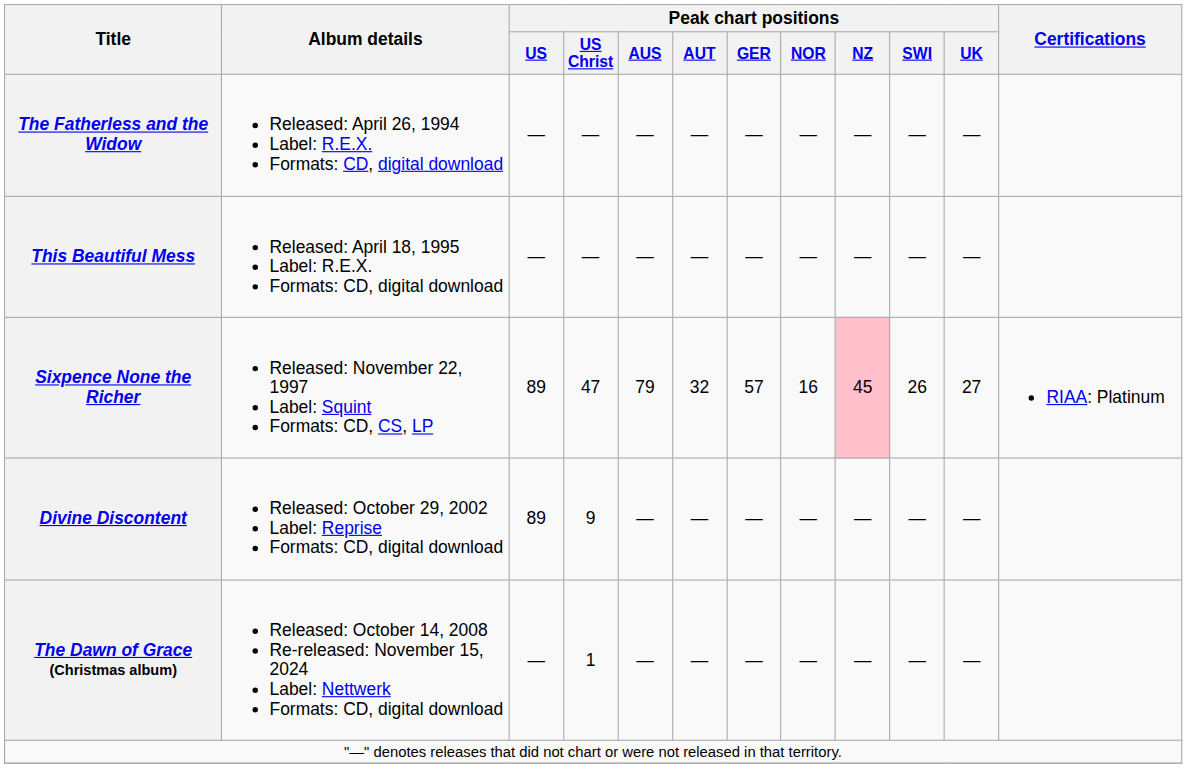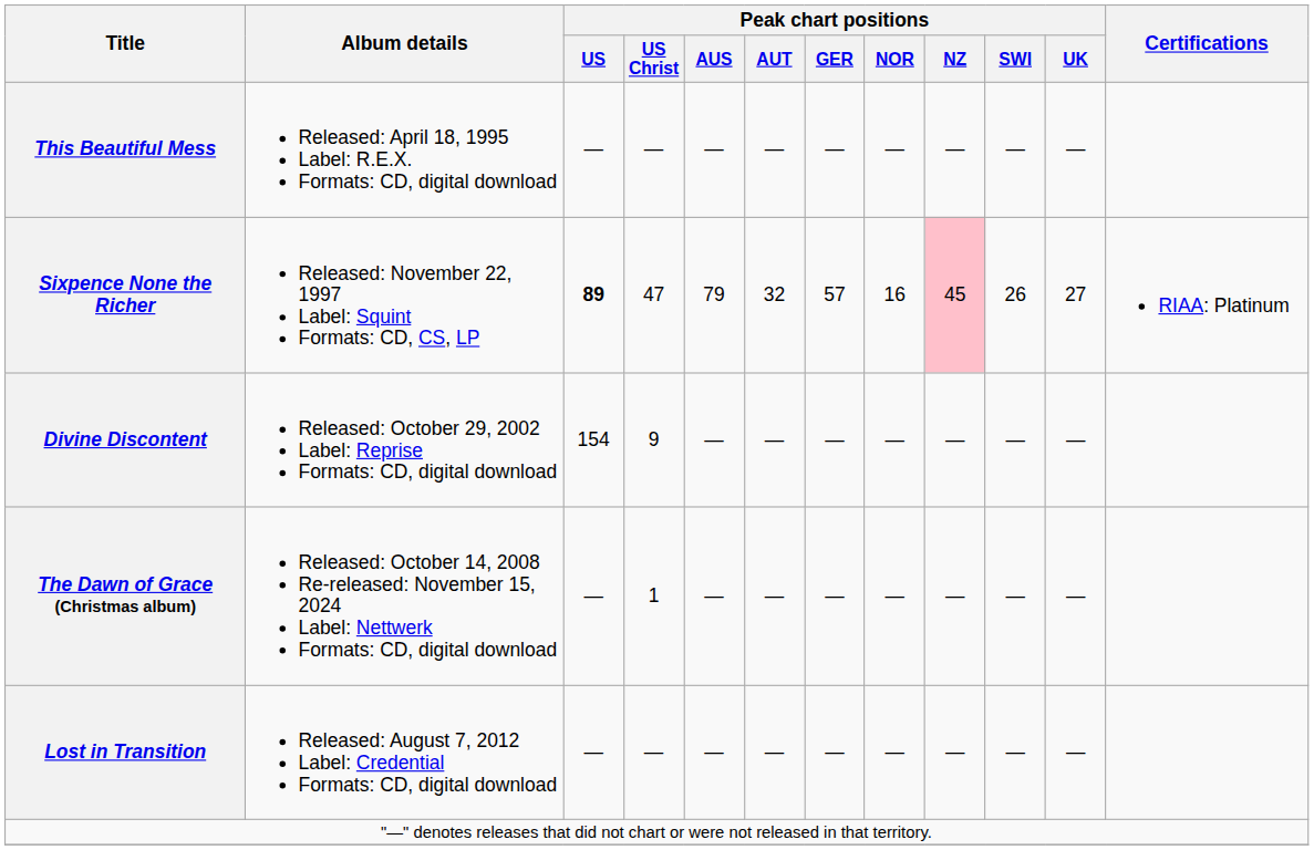 <table class="wikitable plainrowheaders" style="text-align:center;">
 <tr>
 <th scope="col" rowspan="2" style="width:12em;">Title</th>
 <th scope="col" rowspan="2" style="width:16em;">Album details</th>
 <th scope="col" colspan="9">Peak chart positions</th>
 <th scope="col" rowspan="2" style="width:10em;"><a href='#'>Certifications</a></th>
 </tr>
 <tr>
 <th scope="col" style="width:3em;font-size:90%;"><a href='#'>US</a><br></th>
 <th scope="col" style="width:3em;font-size:90%;"><a href='#'>US Christ</a><br></th>
 <th scope="col" style="width:3em;font-size:90%;"><a href='#'>AUS</a><br></th>
 <th scope="col" style="width:3em;font-size:90%;"><a href='#'>AUT</a><br></th>
 <th scope="col" style="width:3em;font-size:90%;"><a href='#'>GER</a><br></th>
 <th scope="col" style="width:3em;font-size:90%;"><a href='#'>NOR</a><br></th>
 <th scope="col" style="width:3em;font-size:90%;"><a href='#'>NZ</a><br></th>
 <th scope="col" style="width:3em;font-size:90%;"><a href='#'>SWI</a><br></th>
 <th scope="col" style="width:3em;font-size:90%;"><a href='#'>UK</a><br></th>
 </tr>
 <tr>
-<th scope="row"><em><a href='#'>The Fatherless and the Widow</a></em></th>
-<td style="text-align:left;"><br><ul><li>Released: April 26, 1994</li><li>Label: <a href='#'>R.E.X.</a></li><li>Formats: <a href='#'>CD</a>, <a href='#'>digital download</a></li></ul></td>
-<td>—</td>
-<td>—</td>
-<td>—</td>
-<td>—</td>
-<td>—</td>
-<td>—</td>
-<td>—</td>
-<td>—</td>
-<td>—</td>
-<td style="text-align:left;"></td>
-</tr>
-<tr>
 <th scope="row"><em><a href='#'>This Beautiful Mess</a></em></th>
 <td style="text-align:left;"><br><ul><li>Released: April 18, 1995</li><li>Label: R.E.X.</li><li>Formats: CD, digital download</li></ul></td>
 <td>—</td>
 <td>—</td>
 <td>—</td>
 <td>—</td>
 <td>—</td>
 <td>—</td>
 <td>—</td>
 <td>—</td>
 <td>—</td>
 <td style="text-align:left;"></td>
 </tr>
 <tr>
 <th scope="row"><em><a href='#'>Sixpence None the Richer</a></em></th>
 <td style="text-align:left;"><br><ul><li>Released: November 22, 1997</li><li>Label: <a href='#'>Squint</a></li><li>Formats: CD, <a href='#'>CS</a>, <a href='#'>LP</a></li></ul></td>
-<td>89</td>
+<td><strong>89</strong></td>
 <td>47</td>
 <td>79</td>
 <td>32</td>
 <td>57</td>
 <td>16</td>
 <td style="background: pink;">45</td>
 <td>26</td>
 <td>27</td>
 <td style="text-align:left;"><br><ul><li><a href='#'>RIAA</a>: Platinum</li></ul></td>
 </tr>
 <tr>
 <th scope="row"><em><a href='#'>Divine Discontent</a></em></th>
 <td style="text-align:left;"><br><ul><li>Released: October 29, 2002</li><li>Label: <a href='#'>Reprise</a></li><li>Formats: CD, digital download</li></ul></td>
-<td>89</td>
+<td>154</td>
 <td>9</td>
 <td>—</td>
 <td>—</td>
 <td>—</td>
 <td>—</td>
 <td>—</td>
 <td>—</td>
 <td>—</td>
 <td style="text-align:left;"></td>
 </tr>
 <tr>
 <th scope="row"><em><a href='#'>The Dawn of Grace</a></em> <small>(Christmas album)</small></th>
 <td style="text-align:left;"><br><ul><li>Released: October 14, 2008</li><li>Re-released: November 15, 2024</li><li>Label: <a href='#'>Nettwerk</a></li><li>Formats: CD, digital download</li></ul></td>
 <td>—</td>
 <td>1</td>
 <td>—</td>
 <td>—</td>
 <td>—</td>
 <td>—</td>
 <td>—</td>
 <td>—</td>
 <td>—</td>
 <td style="text-align:left;"></td>
 </tr>
 <tr>
+<th scope="row"><em><a href='#'>Lost in Transition</a></em></th>
+<td style="text-align:left;"><br><ul><li>Released: August 7, 2012</li><li>Label: <a href='#'>Credential</a></li><li>Formats: CD, digital download</li></ul></td>
+<td>—</td>
+<td>—</td>
+<td>—</td>
+<td>—</td>
+<td>—</td>
+<td>—</td>
+<td>—</td>
+<td>—</td>
+<td>—</td>
+<td style="text-align:left;"></td>
+</tr>
+<tr>
 <td colspan="12" style="text-align:center; font-size:85%">"—" denotes releases that did not chart or were not released in that territory.</td>
 </tr>
 <tr>
 </tr>
 </table>
